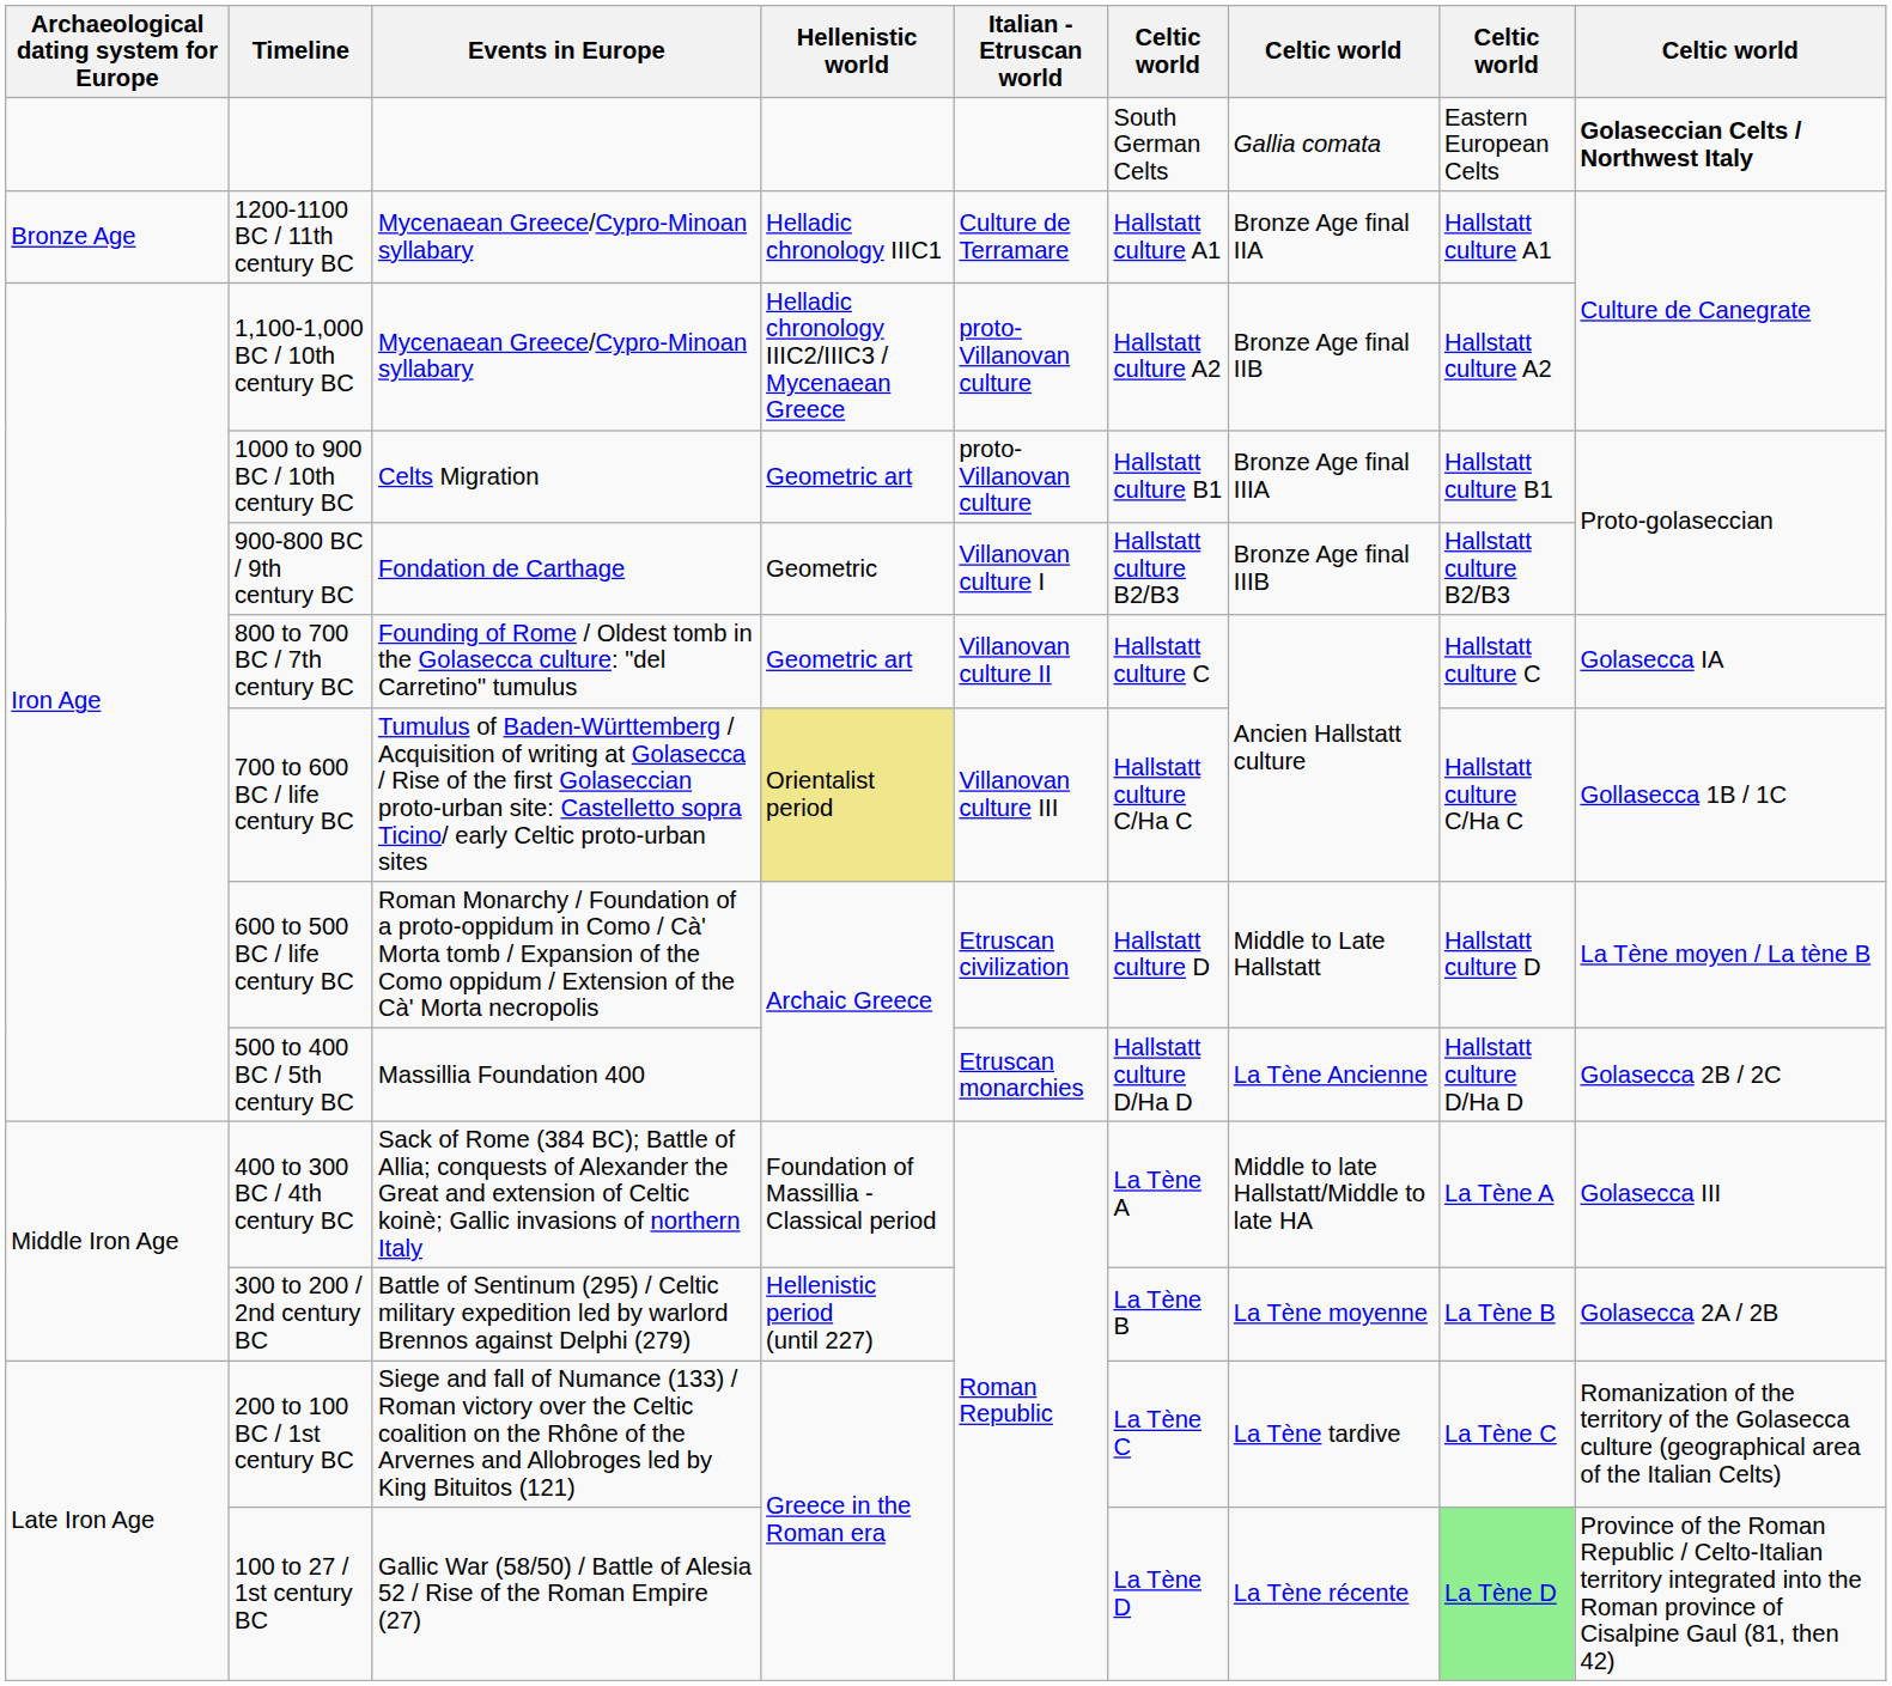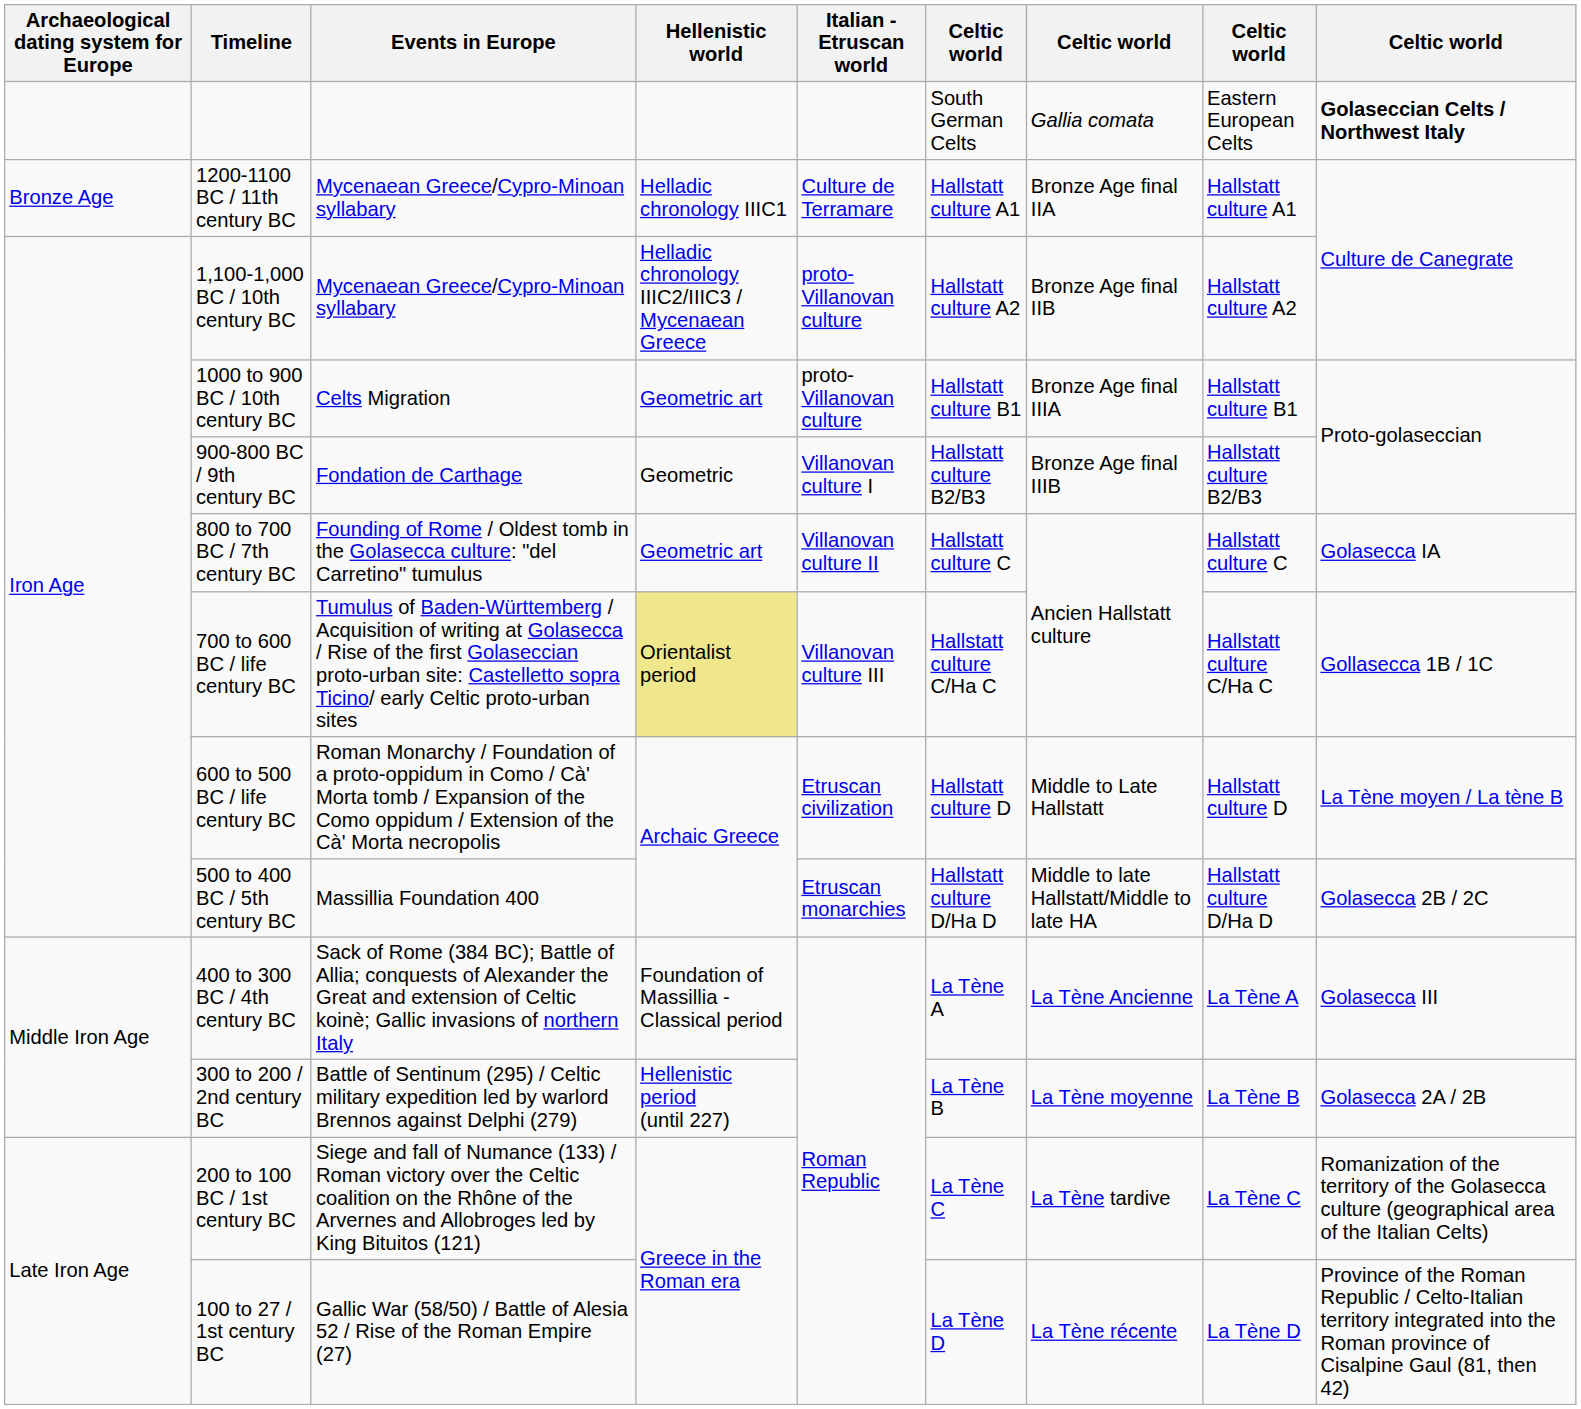 <table class="wikitable">
 <tr>
 <th>Archaeological dating system for Europe</th>
 <th>Timeline</th>
 <th>Events in Europe</th>
 <th>Hellenistic world</th>
 <th>Italian - Etruscan world</th>
 <th>Celtic world</th>
 <th>Celtic world</th>
 <th>Celtic world</th>
 <th>Celtic world</th>
 </tr>
 <tr>
 <td></td>
 <td></td>
 <td></td>
 <td></td>
 <td></td>
 <td>South German Celts</td>
 <td><em>Gallia comata</em></td>
 <td>Eastern European Celts</td>
 <td><strong>Golaseccian Celts / Northwest Italy</strong></td>
 </tr>
 <tr>
 <td><a href='#'>Bronze Age</a></td>
 <td>1200-1100 BC / 11th century BC</td>
 <td><a href='#'>Mycenaean Greece</a>/<a href='#'>Cypro-Minoan syllabary</a></td>
 <td><a href='#'>Helladic chronology</a> IIIC1</td>
 <td><a href='#'>Culture de Terramare</a></td>
 <td><a href='#'>Hallstatt culture</a> A1</td>
 <td>Bronze Age final IIA</td>
 <td><a href='#'>Hallstatt culture</a> A1</td>
 <td rowspan="2"><a href='#'>Culture de Canegrate</a></td>
 </tr>
 <tr>
 <td rowspan="7"><a href='#'>Iron Age</a></td>
 <td>1,100-1,000 BC / 10th century BC</td>
 <td><a href='#'>Mycenaean Greece</a>/<a href='#'>Cypro-Minoan syllabary</a></td>
 <td><a href='#'>Helladic chronology</a> IIIC2/IIIC3 / <a href='#'>Mycenaean Greece</a></td>
 <td><a href='#'>proto-Villanovan culture</a></td>
 <td><a href='#'>Hallstatt culture</a> A2</td>
 <td>Bronze Age final IIB</td>
 <td><a href='#'>Hallstatt culture</a> A2</td>
 </tr>
 <tr>
 <td>1000 to 900 BC / 10th century BC</td>
 <td><a href='#'>Celts</a> Migration</td>
 <td><a href='#'>Geometric art</a></td>
 <td>proto-<a href='#'>Villanovan culture</a></td>
 <td><a href='#'>Hallstatt culture</a> B1</td>
 <td>Bronze Age final IIIA</td>
 <td><a href='#'>Hallstatt culture</a> B1</td>
 <td rowspan="2">Proto-golaseccian</td>
 </tr>
 <tr>
 <td>900-800 BC / 9th century BC</td>
 <td><a href='#'>Fondation de Carthage </a></td>
 <td>Geometric</td>
 <td><a href='#'>Villanovan culture</a> I</td>
 <td><a href='#'>Hallstatt culture</a> B2/B3</td>
 <td>Bronze Age final IIIB</td>
 <td><a href='#'>Hallstatt culture</a> B2/B3</td>
 </tr>
 <tr>
 <td>800 to 700 BC / 7th century BC</td>
 <td><a href='#'>Founding of Rome</a> / Oldest tomb in the <a href='#'>Golasecca culture</a>: "del Carretino" tumulus</td>
 <td><a href='#'>Geometric art</a></td>
 <td><a href='#'>Villanovan culture II</a></td>
 <td><a href='#'>Hallstatt culture</a> C</td>
 <td rowspan="2">Ancien Hallstatt culture</td>
 <td><a href='#'>Hallstatt culture</a> C</td>
 <td><a href='#'>Golasecca</a> IA</td>
 </tr>
 <tr>
 <td>700 to 600 BC / life century BC</td>
 <td><a href='#'>Tumulus</a> of <a href='#'>Baden-Württemberg</a> / Acquisition of writing at <a href='#'>Golasecca</a> / Rise of the first <a href='#'>Golaseccian</a> proto-urban site: <a href='#'>Castelletto sopra Ticino</a>/ early Celtic proto-urban sites</td>
 <td style="background: khaki;">Orientalist period</td>
 <td><a href='#'>Villanovan culture</a> III</td>
 <td><a href='#'>Hallstatt culture</a> C/Ha C</td>
 <td><a href='#'>Hallstatt culture</a> C/Ha C</td>
 <td><a href='#'>Gollasecca</a> 1B / 1C</td>
 </tr>
 <tr>
 <td>600 to 500 BC / life century BC</td>
 <td>Roman Monarchy / Foundation of a proto-oppidum in Como / Cà' Morta tomb / Expansion of the Como oppidum / Extension of the Cà' Morta necropolis</td>
 <td rowspan="2"><a href='#'>Archaic Greece</a></td>
 <td><a href='#'>Etruscan civilization</a></td>
 <td><a href='#'>Hallstatt culture</a> D</td>
 <td>Middle to Late Hallstatt</td>
 <td><a href='#'>Hallstatt culture</a> D</td>
 <td><a href='#'>La Tène moyen / La tène B</a></td>
 </tr>
 <tr>
 <td>500 to 400 BC / 5th century BC</td>
 <td>Massillia Foundation 400</td>
 <td><a href='#'>Etruscan monarchies</a></td>
 <td><a href='#'>Hallstatt culture</a> D/Ha D</td>
-<td><a href='#'>La Tène Ancienne</a></td>
+<td>Middle to late Hallstatt/Middle to late HA</td>
 <td><a href='#'>Hallstatt culture</a> D/Ha D</td>
 <td><a href='#'>Golasecca</a> 2B / 2C</td>
 </tr>
 <tr>
 <td rowspan="2">Middle Iron Age</td>
 <td>400 to 300 BC / 4th century BC</td>
 <td>Sack of Rome (384 BC); Battle of Allia; conquests of Alexander the Great and extension of Celtic koinè; Gallic invasions of <a href='#'>northern Italy</a></td>
 <td>Foundation of Massillia - Classical period</td>
 <td rowspan="4"><a href='#'>Roman Republic</a></td>
 <td><a href='#'>La Tène</a> A</td>
-<td>Middle to late Hallstatt/Middle to late HA</td>
+<td><a href='#'>La Tène Ancienne</a></td>
 <td><a href='#'>La Tène A</a></td>
 <td><a href='#'>Golasecca</a> III</td>
 </tr>
 <tr>
 <td>300 to 200 / 2nd century BC</td>
 <td>Battle of Sentinum (295) / Celtic military expedition led by warlord Brennos against Delphi (279)</td>
 <td><a href='#'>Hellenistic period</a><br>(until 227)</td>
 <td><a href='#'>La Tène</a> B</td>
 <td><a href='#'>La Tène moyenne</a></td>
 <td><a href='#'>La Tène B</a></td>
 <td><a href='#'>Golasecca</a> 2A / 2B</td>
 </tr>
 <tr>
 <td rowspan="2">Late Iron Age</td>
 <td>200 to 100 BC / 1st century BC</td>
 <td>Siege and fall of Numance (133) / Roman victory over the Celtic coalition on the Rhône of the Arvernes and Allobroges led by King Bituitos (121)</td>
 <td rowspan="2"><a href='#'>Greece in the Roman era</a></td>
 <td><a href='#'>La Tène C</a></td>
 <td><a href='#'>La Tène</a> tardive</td>
 <td><a href='#'>La Tène C</a></td>
 <td>Romanization of the territory of the Golasecca culture (geographical area of the Italian Celts)</td>
 </tr>
 <tr>
 <td>100 to 27 / 1st century BC</td>
 <td>Gallic War (58/50) / Battle of Alesia 52 / Rise of the Roman Empire (27)</td>
 <td><a href='#'>La Tène D</a></td>
 <td><a href='#'>La Tène récente</a></td>
-<td style="background: lightgreen;"><a href='#'>La Tène D</a></td>
+<td><a href='#'>La Tène D</a></td>
 <td>Province of the Roman Republic / Celto-Italian territory integrated into the Roman province of Cisalpine Gaul (81, then 42)</td>
 </tr>
 </table>
